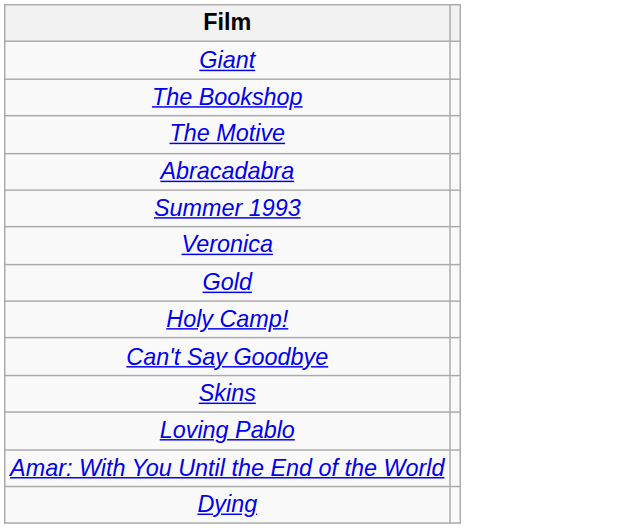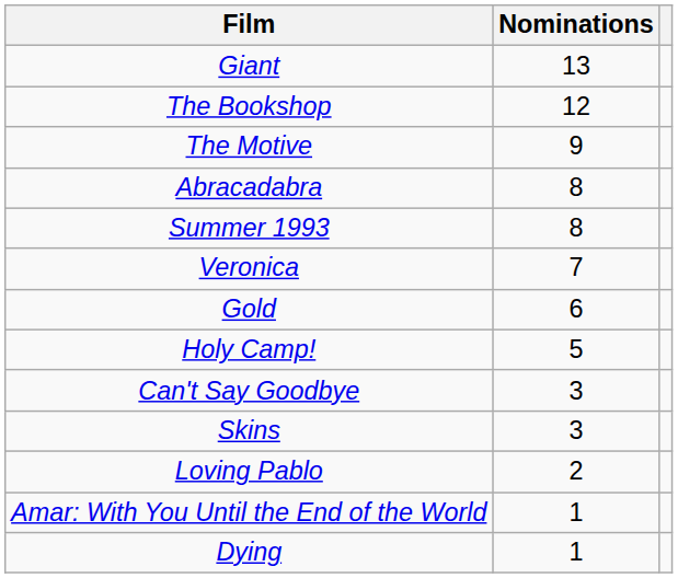 <table class="wikitable" rowspan="2" style="text-align:center">
 <tr>
 <th>Film</th>
+<th>Nominations</th>
 <th></th>
 </tr>
 <tr>
 <td><em><a href='#'>Giant</a></em></td>
+<td>13</td>
 <td></td>
 </tr>
 <tr>
 <td><em><a href='#'>The Bookshop</a></em></td>
+<td>12</td>
 <td></td>
 </tr>
 <tr>
 <td><em><a href='#'>The Motive</a></em></td>
+<td>9</td>
 <td></td>
 </tr>
 <tr>
 <td><em><a href='#'>Abracadabra</a></em></td>
+<td>8</td>
 <td></td>
 </tr>
 <tr>
 <td><em><a href='#'>Summer 1993</a></em></td>
+<td>8</td>
 <td></td>
 </tr>
 <tr>
 <td><em><a href='#'>Veronica</a></em></td>
+<td>7</td>
 <td></td>
 </tr>
 <tr>
 <td><em><a href='#'>Gold</a></em></td>
+<td>6</td>
 <td></td>
 </tr>
 <tr>
 <td><em><a href='#'>Holy Camp!</a></em></td>
+<td>5</td>
 <td></td>
 </tr>
 <tr>
 <td><em><a href='#'>Can't Say Goodbye</a></em></td>
+<td>3</td>
 <td></td>
 </tr>
 <tr>
 <td><em><a href='#'>Skins</a></em></td>
+<td>3</td>
 <td></td>
 </tr>
 <tr>
 <td><em><a href='#'>Loving Pablo</a></em></td>
+<td>2</td>
 <td></td>
 </tr>
 <tr>
 <td><em><a href='#'>Amar: With You Until the End of the World</a></em></td>
+<td>1</td>
 <td></td>
 </tr>
 <tr>
 <td><em><a href='#'>Dying</a></em></td>
+<td>1</td>
 <td></td>
 </tr>
 </table>
